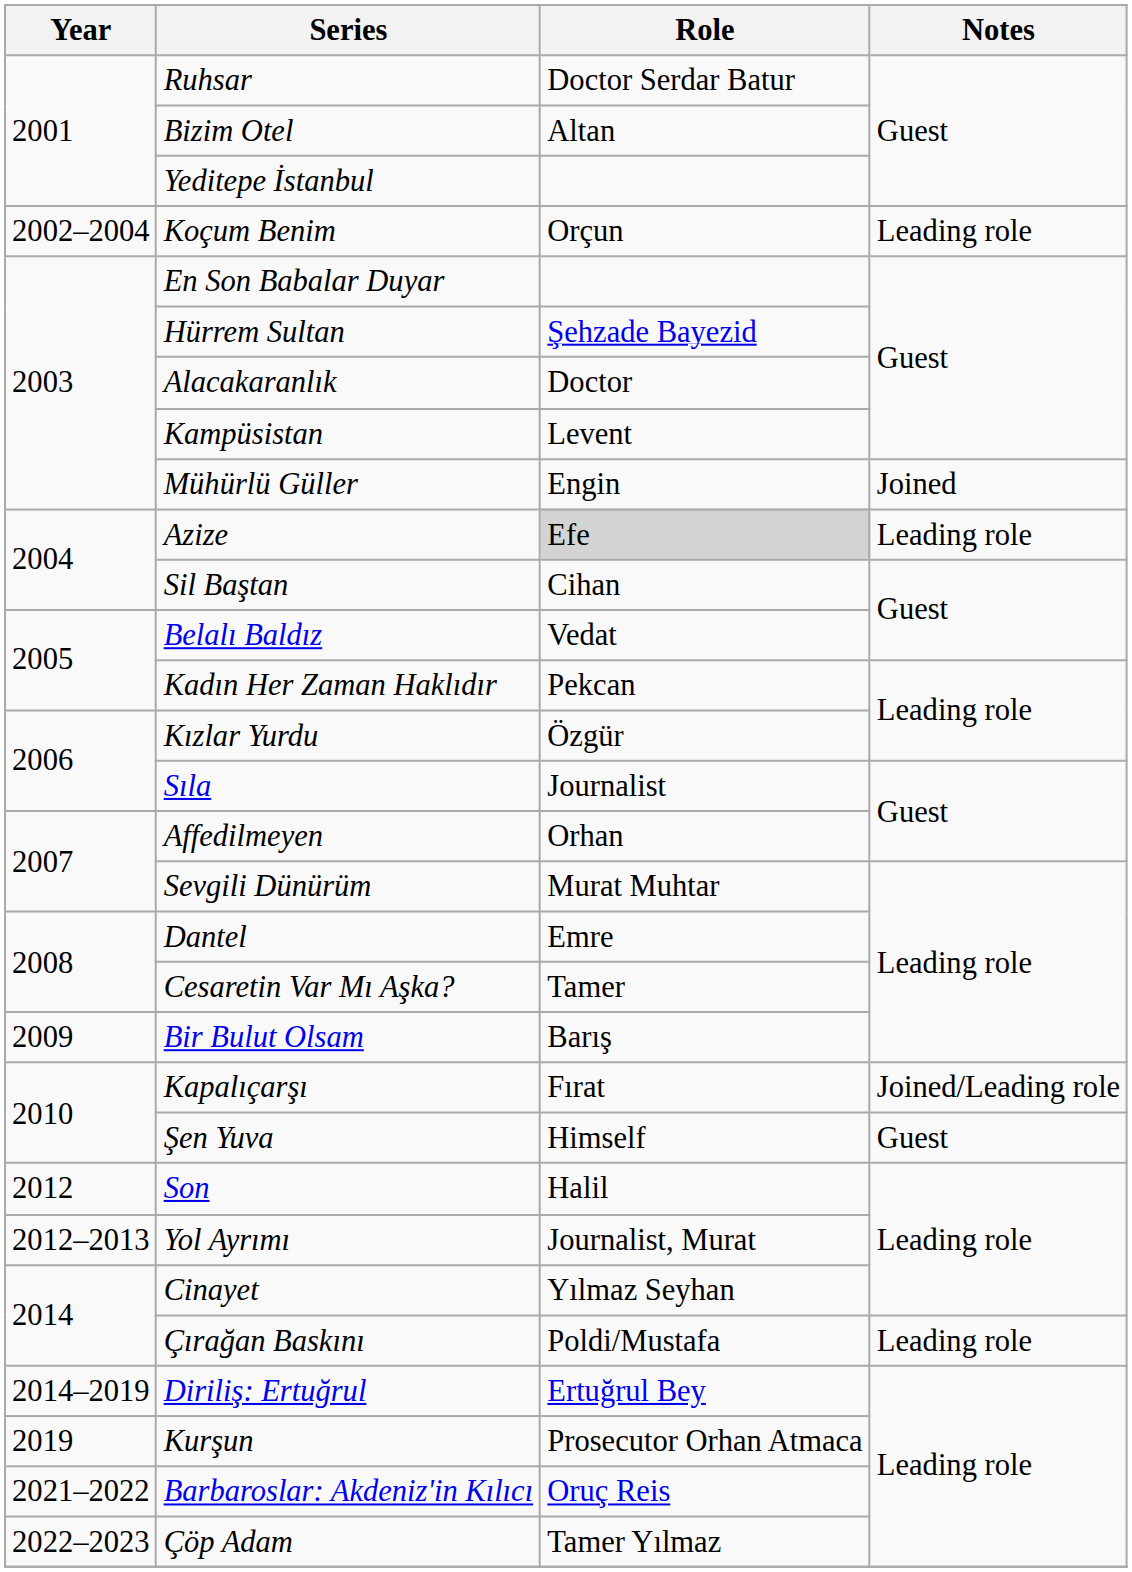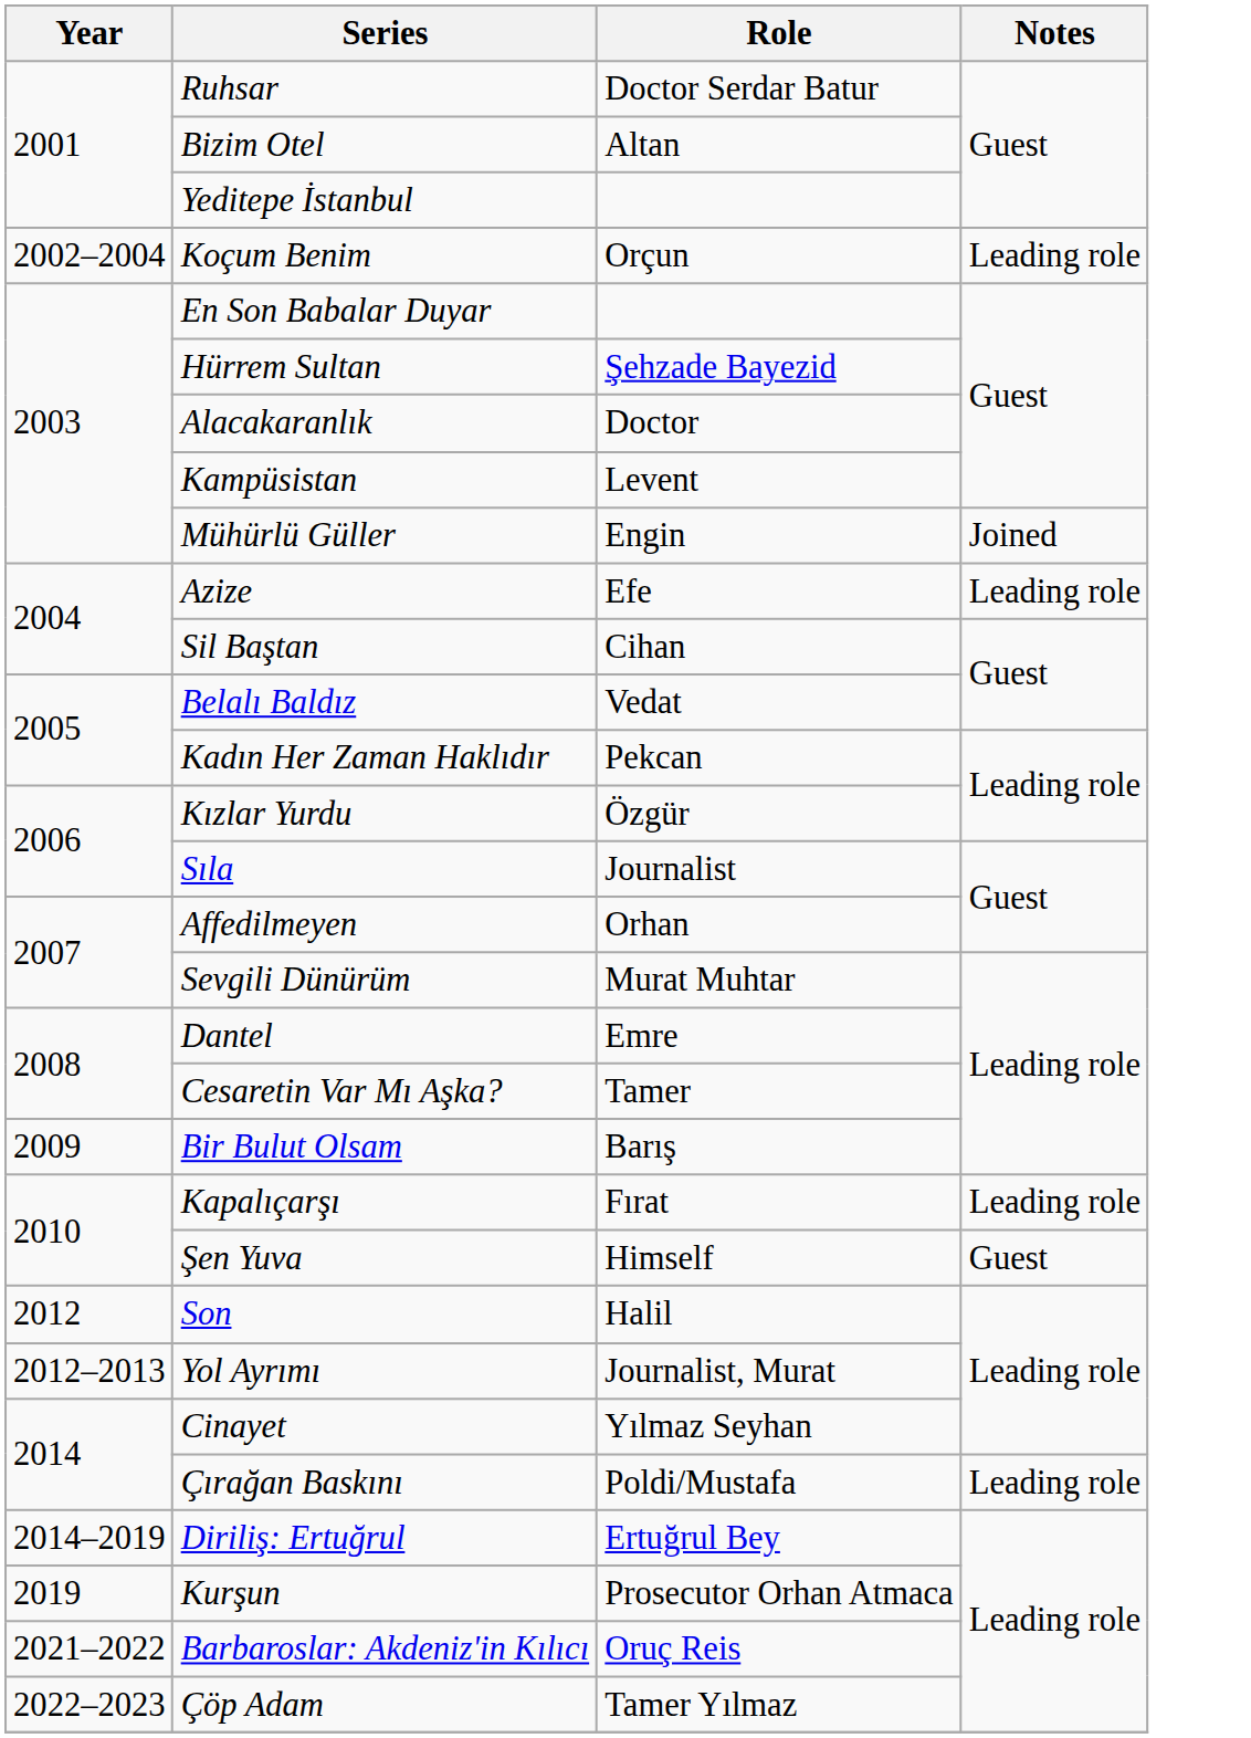 <table class="sortable wikitable" style="font-size: 95%;">
 <tr>
 <th>Year</th>
 <th>Series</th>
 <th>Role</th>
 <th>Notes</th>
 </tr>
 <tr>
 <td rowspan="3">2001</td>
 <td><em>Ruhsar</em></td>
 <td>Doctor Serdar Batur</td>
 <td rowspan="3">Guest</td>
 </tr>
 <tr>
 <td><em>Bizim Otel</em></td>
 <td>Altan</td>
 </tr>
 <tr>
 <td><em>Yeditepe İstanbul</em></td>
 <td></td>
 </tr>
 <tr>
 <td>2002–2004</td>
 <td><em>Koçum Benim</em></td>
 <td>Orçun</td>
 <td>Leading role</td>
 </tr>
 <tr>
 <td rowspan="5">2003</td>
 <td><em>En Son Babalar Duyar</em></td>
 <td></td>
 <td rowspan="4">Guest</td>
 </tr>
 <tr>
 <td><em>Hürrem Sultan</em></td>
 <td><a href='#'>Şehzade Bayezid</a></td>
 </tr>
 <tr>
 <td><em>Alacakaranlık</em></td>
 <td>Doctor</td>
 </tr>
 <tr>
 <td><em>Kampüsistan</em></td>
 <td>Levent</td>
 </tr>
 <tr>
 <td><em>Mühürlü Güller</em></td>
 <td>Engin</td>
 <td>Joined</td>
 </tr>
 <tr>
 <td rowspan="2">2004</td>
 <td><em>Azize</em></td>
-<td style="background: lightgrey;">Efe</td>
+<td>Efe</td>
 <td>Leading role</td>
 </tr>
 <tr>
 <td><em>Sil Baştan</em></td>
 <td>Cihan</td>
 <td rowspan="2">Guest</td>
 </tr>
 <tr>
 <td rowspan="2">2005</td>
 <td><em><a href='#'>Belalı Baldız</a></em></td>
 <td>Vedat</td>
 </tr>
 <tr>
 <td><em>Kadın Her Zaman Haklıdır</em></td>
 <td>Pekcan</td>
 <td rowspan="2">Leading role</td>
 </tr>
 <tr>
 <td rowspan="2">2006</td>
 <td><em>Kızlar Yurdu</em></td>
 <td>Özgür</td>
 </tr>
 <tr>
 <td><a href='#'><em>Sıla</em></a></td>
 <td>Journalist</td>
 <td rowspan="2">Guest</td>
 </tr>
 <tr>
 <td rowspan="2">2007</td>
 <td><em>Affedilmeyen</em></td>
 <td>Orhan</td>
 </tr>
 <tr>
 <td><em>Sevgili Dünürüm</em></td>
 <td>Murat Muhtar</td>
 <td rowspan="4">Leading role</td>
 </tr>
 <tr>
 <td rowspan="2">2008</td>
 <td><em>Dantel</em></td>
 <td>Emre</td>
 </tr>
 <tr>
 <td><em>Cesaretin Var Mı Aşka?</em></td>
 <td>Tamer</td>
 </tr>
 <tr>
 <td>2009</td>
 <td><em><a href='#'>Bir Bulut Olsam</a></em></td>
 <td>Barış</td>
 </tr>
 <tr>
 <td rowspan="2">2010</td>
 <td><em>Kapalıçarşı</em></td>
 <td>Fırat</td>
-<td>Joined/Leading role</td>
+<td>Leading role</td>
 </tr>
 <tr>
 <td><em>Şen Yuva</em></td>
 <td>Himself</td>
 <td>Guest</td>
 </tr>
 <tr>
 <td>2012</td>
 <td><a href='#'><em>Son</em></a></td>
 <td>Halil</td>
 <td rowspan="3">Leading role</td>
 </tr>
 <tr>
 <td>2012–2013</td>
 <td><em>Yol Ayrımı</em></td>
 <td>Journalist, Murat</td>
 </tr>
 <tr>
 <td rowspan="2">2014</td>
 <td><em>Cinayet</em></td>
 <td>Yılmaz Seyhan</td>
 </tr>
 <tr>
 <td><em>Çırağan Baskını</em></td>
 <td>Poldi/Mustafa</td>
 <td>Leading role</td>
 </tr>
 <tr>
 <td>2014–2019</td>
 <td><em><a href='#'>Diriliş: Ertuğrul</a></em></td>
 <td><a href='#'>Ertuğrul Bey</a></td>
 <td rowspan="4">Leading role</td>
 </tr>
 <tr>
 <td>2019</td>
 <td><em>Kurşun</em></td>
 <td>Prosecutor Orhan Atmaca</td>
 </tr>
 <tr>
 <td>2021–2022</td>
 <td><em><a href='#'>Barbaroslar: Akdeniz'in Kılıcı</a></em></td>
 <td><a href='#'>Oruç Reis</a></td>
 </tr>
 <tr>
 <td>2022–2023</td>
 <td><em>Çöp Adam</em></td>
 <td>Tamer Yılmaz</td>
 </tr>
 <tr>
 </tr>
 </table>
